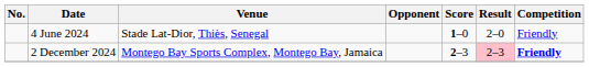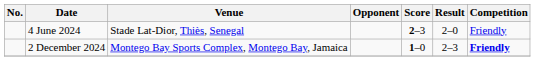 <table class="wikitable">
 <tr>
 <th>No.</th>
 <th>Date</th>
 <th>Venue</th>
 <th>Opponent</th>
 <th>Score</th>
 <th>Result</th>
 <th>Competition</th>
 </tr>
 <tr>
 <td></td>
 <td>4 June 2024</td>
 <td>Stade Lat-Dior, <a href='#'>Thiès</a>, <a href='#'>Senegal</a></td>
 <td></td>
-<td align="center"><strong>1</strong>–0</td>
+<td align=center><strong>2</strong>–3</td>
 <td align="center">2–0</td>
 <td><a href='#'>Friendly</a></td>
 </tr>
 <tr>
 <td></td>
 <td>2 December 2024</td>
 <td><a href='#'>Montego Bay Sports Complex</a>, <a href='#'>Montego Bay</a>, Jamaica</td>
 <td></td>
-<td align=center><strong>2</strong>–3</td>
-<td align=center style="background: pink;">2–3</td>
+<td align="center"><strong>1</strong>–0</td>
+<td align=center>2–3</td>
 <td><strong><a href='#'>Friendly</a></strong></td>
 </tr>
 <tr>
 </tr>
 </table>
